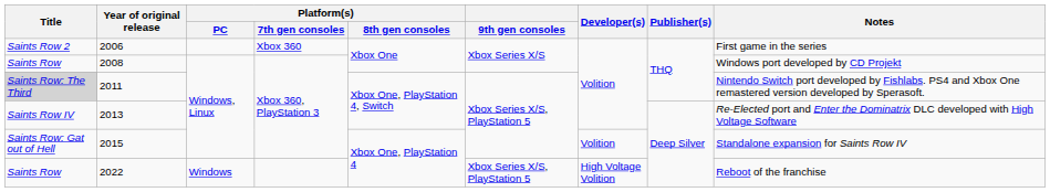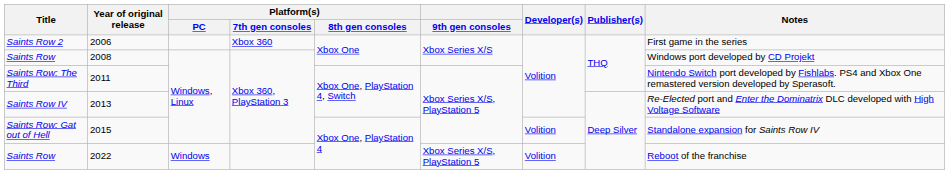 <table class="wikitable sortable">
 <tr>
 <th rowspan="2">Title</th>
 <th rowspan="2">Year of original release</th>
 <th colspan="3">Platform(s)</th>
 <th></th>
 <th rowspan="2"><a href='#'>Developer(s)</a></th>
 <th rowspan="2"><a href='#'>Publisher(s)</a></th>
 <th rowspan="2">Notes</th>
 </tr>
 <tr>
 <th scope="col"><a href='#'>PC</a></th>
 <th scope="col"><a href='#'>7th gen consoles</a></th>
 <th scope="col"><a href='#'>8th gen consoles</a></th>
 <th><a href='#'>9th gen consoles</a></th>
 </tr>
 <tr>
 <td><em><a href='#'>Saints Row 2</a></em></td>
 <td>2006</td>
 <td></td>
 <td><a href='#'>Xbox 360</a></td>
 <td rowspan="2"><a href='#'>Xbox One</a></td>
 <td rowspan="2"><a href='#'>Xbox Series X/S</a></td>
 <td rowspan="4"><a href='#'>Volition</a></td>
 <td rowspan="3"><a href='#'>THQ</a><br></td>
 <td>First game in the series</td>
 </tr>
 <tr>
 <td><em><a href='#'>Saints Row</a></em></td>
 <td>2008</td>
 <td rowspan="4"><a href='#'>Windows</a>, <a href='#'>Linux</a></td>
 <td rowspan="4"><a href='#'>Xbox 360</a>, <a href='#'>PlayStation 3</a></td>
 <td>Windows port developed by <a href='#'>CD Projekt</a></td>
 </tr>
 <tr>
-<td style="background: lightgrey;"><em><a href='#'>Saints Row: The Third</a></em></td>
+<td><em><a href='#'>Saints Row: The Third</a></em></td>
 <td>2011</td>
 <td rowspan="2"><a href='#'>Xbox One</a>, <a href='#'>PlayStation 4</a>, <a href='#'>Switch</a></td>
 <td rowspan="3"><a href='#'>Xbox Series X/S</a>, <a href='#'>PlayStation 5</a></td>
 <td><a href='#'>Nintendo Switch</a> port developed by <a href='#'>Fishlabs</a>. PS4 and Xbox One remastered version developed by Sperasoft.</td>
 </tr>
 <tr>
 <td><em><a href='#'>Saints Row IV</a></em></td>
 <td>2013</td>
 <td rowspan="3"><a href='#'>Deep Silver</a></td>
 <td><em>Re-Elected</em> port and <em><a href='#'>Enter the Dominatrix</a></em> DLC developed with <a href='#'>High Voltage Software</a></td>
 </tr>
 <tr>
 <td><em><a href='#'>Saints Row: Gat out of Hell</a></em></td>
 <td>2015</td>
 <td rowspan="2"><a href='#'>Xbox One</a>, <a href='#'>PlayStation 4</a></td>
 <td><a href='#'>Volition</a></td>
 <td><a href='#'>Standalone expansion</a> for <em>Saints Row IV</em></td>
 </tr>
 <tr>
 <td><em><a href='#'>Saints Row</a></em></td>
 <td>2022</td>
 <td><a href='#'>Windows</a></td>
 <td></td>
 <td><a href='#'>Xbox Series X/S</a>, <a href='#'>PlayStation 5</a></td>
-<td><a href='#'>High Voltage</a><br><a href='#'>Volition</a></td>
+<td><a href='#'>Volition</a></td>
 <td><a href='#'>Reboot</a> of the franchise</td>
 </tr>
 </table>
